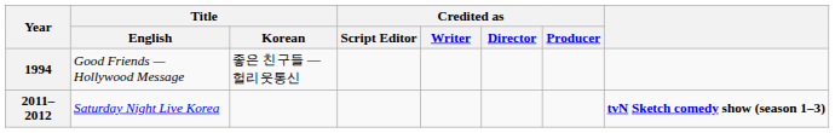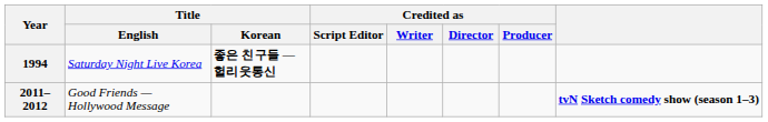 <table class="wikitable plainrowheaders sortable" style="clear:none; font-size:100%; padding:0 auto">
 <tr>
 <th scope="col" rowspan="2" width="70">Year</th>
 <th scope="col" colspan="2">Title</th>
 <th scope="col" colspan="4">Credited as</th>
 <th rowspan="2" scope="col" class="unsortable"></th>
 </tr>
 <tr>
 <th width="180">English</th>
 <th width="120">Korean</th>
 <th>Script Editor</th>
 <th width="65" class="unsortable"><a href='#'>Writer</a></th>
 <th width="65" class="unsortable"><a href='#'>Director</a></th>
 <th width="65" class="unsortable"><a href='#'>Producer</a></th>
 </tr>
 <tr>
 <th scope="row">1994</th>
-<td><em>Good Friends — Hollywood Message</em></td>
-<td>좋은 친구들 — 헐리웃통신</td>
+<td><em><a href='#'>Saturday Night Live Korea</a></em></td>
+<td><strong>좋은 친구들 — 헐리웃통신</strong></td>
 <td></td>
 <td></td>
 <td></td>
 <td></td>
 <td></td>
 </tr>
 <tr>
 <th scope="row" rowspan="1">2011–2012</th>
-<td><em><a href='#'>Saturday Night Live Korea</a></em></td>
+<td><em>Good Friends — Hollywood Message</em></td>
 <td></td>
 <td></td>
 <td></td>
 <td></td>
 <td></td>
 <td><strong><a href='#'>tvN</a> <a href='#'>Sketch comedy</a> show (season 1–3)</strong></td>
 </tr>
 </table>
